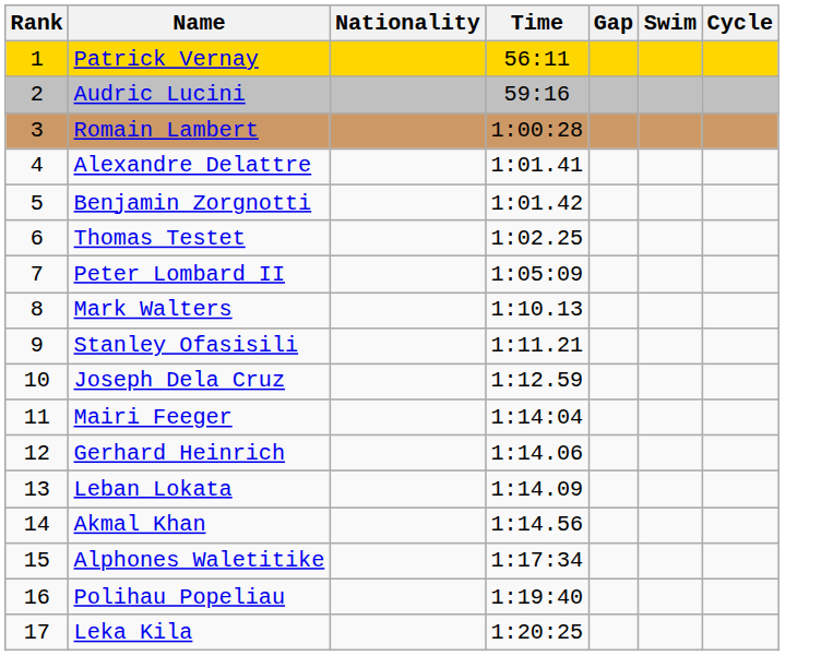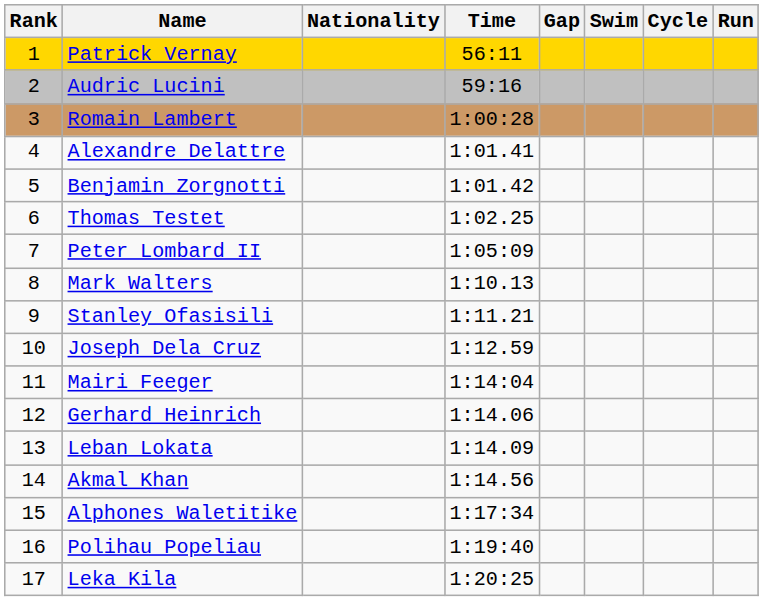 <table class="wikitable sortable" style="text-align:center">
 <tr>
 <th>Rank</th>
 <th>Name</th>
 <th>Nationality</th>
 <th>Time</th>
 <th>Gap</th>
 <th>Swim</th>
 <th>Cycle</th>
+<th>Run</th>
 </tr>
 <tr bgcolor=gold>
 <td>1</td>
 <td align=left><a href='#'>Patrick Vernay</a></td>
 <td align=left></td>
 <td>56:11</td>
+<td></td>
 <td></td>
 <td></td>
 <td></td>
 </tr>
 <tr bgcolor=silver>
 <td>2</td>
 <td align=left><a href='#'>Audric Lucini</a></td>
 <td align=left></td>
 <td>59:16</td>
 <td></td>
 <td></td>
 <td></td>
+<td></td>
 </tr>
 <tr bgcolor=#c96>
 <td>3</td>
 <td align=left><a href='#'>Romain Lambert</a></td>
 <td align=left></td>
 <td>1:00:28</td>
+<td></td>
 <td></td>
 <td></td>
 <td></td>
 </tr>
 <tr>
 <td>4</td>
 <td align=left><a href='#'>Alexandre Delattre</a></td>
 <td align=left></td>
 <td>1:01.41</td>
 <td></td>
 <td></td>
 <td></td>
+<td></td>
 </tr>
 <tr>
 <td>5</td>
 <td align=left><a href='#'>Benjamin Zorgnotti</a></td>
 <td align=left></td>
 <td>1:01.42</td>
+<td></td>
 <td></td>
 <td></td>
 <td></td>
 </tr>
 <tr>
 <td>6</td>
 <td align=left><a href='#'>Thomas Testet</a></td>
 <td align=left></td>
 <td>1:02.25</td>
 <td></td>
 <td></td>
 <td></td>
+<td></td>
 </tr>
 <tr>
 <td>7</td>
 <td align=left><a href='#'>Peter Lombard II</a></td>
 <td align=left></td>
 <td>1:05:09</td>
+<td></td>
 <td></td>
 <td></td>
 <td></td>
 </tr>
 <tr>
 <td>8</td>
 <td align=left><a href='#'>Mark Walters</a></td>
 <td align=left></td>
 <td>1:10.13</td>
 <td></td>
 <td></td>
 <td></td>
+<td></td>
 </tr>
 <tr>
 <td>9</td>
 <td align=left><a href='#'>Stanley Ofasisili</a></td>
 <td align=left></td>
 <td>1:11.21</td>
+<td></td>
 <td></td>
 <td></td>
 <td></td>
 </tr>
 <tr>
 <td>10</td>
 <td align=left><a href='#'>Joseph Dela Cruz</a></td>
 <td align=left></td>
 <td>1:12.59</td>
 <td></td>
 <td></td>
 <td></td>
+<td></td>
 </tr>
 <tr>
 <td>11</td>
 <td align=left><a href='#'>Mairi Feeger</a></td>
 <td align=left></td>
 <td>1:14:04</td>
+<td></td>
 <td></td>
 <td></td>
 <td></td>
 </tr>
 <tr>
 <td>12</td>
 <td align=left><a href='#'>Gerhard Heinrich</a></td>
 <td align=left></td>
 <td>1:14.06</td>
 <td></td>
 <td></td>
 <td></td>
+<td></td>
 </tr>
 <tr>
 <td>13</td>
 <td align=left><a href='#'>Leban Lokata</a></td>
 <td align=left></td>
 <td>1:14.09</td>
+<td></td>
 <td></td>
 <td></td>
 <td></td>
 </tr>
 <tr>
 <td>14</td>
 <td align=left><a href='#'>Akmal Khan</a></td>
 <td align=left></td>
 <td>1:14.56</td>
 <td></td>
 <td></td>
 <td></td>
+<td></td>
 </tr>
 <tr>
 <td>15</td>
 <td align=left><a href='#'>Alphones Waletitike</a></td>
 <td align=left></td>
 <td>1:17:34</td>
+<td></td>
 <td></td>
 <td></td>
 <td></td>
 </tr>
 <tr>
 <td>16</td>
 <td align=left><a href='#'>Polihau Popeliau</a></td>
 <td align=left></td>
 <td>1:19:40</td>
 <td></td>
 <td></td>
 <td></td>
+<td></td>
 </tr>
 <tr>
 <td>17</td>
 <td align=left><a href='#'>Leka Kila</a></td>
 <td align=left></td>
 <td>1:20:25</td>
 <td></td>
 <td></td>
 <td></td>
+<td></td>
 </tr>
 </table>
